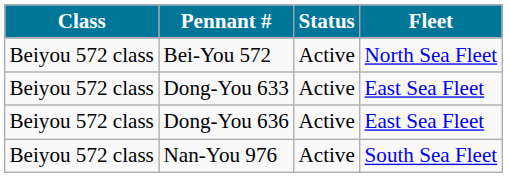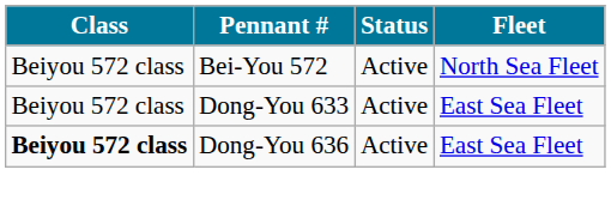 <table class="wikitable">
 <tr>
 <th style="background:#079;color:#fff;">Class</th>
 <th style="background:#079;color:#fff;">Pennant #</th>
 <th style="background:#079;color:#fff;">Status</th>
 <th style="background:#079;color:#fff;">Fleet</th>
 </tr>
 <tr>
 <td>Beiyou 572 class</td>
 <td>Bei-You 572</td>
 <td>Active</td>
 <td><a href='#'>North Sea Fleet</a></td>
 </tr>
 <tr>
 <td>Beiyou 572 class</td>
 <td>Dong-You 633</td>
 <td>Active</td>
 <td><a href='#'>East Sea Fleet</a></td>
 </tr>
 <tr>
-<td>Beiyou 572 class</td>
+<td><strong>Beiyou 572 class</strong></td>
 <td>Dong-You 636</td>
 <td>Active</td>
 <td><a href='#'>East Sea Fleet</a></td>
 </tr>
-<tr>
-<td>Beiyou 572 class</td>
-<td>Nan-You 976</td>
-<td>Active</td>
-<td><a href='#'>South Sea Fleet</a></td>
-</tr>
 </table>
